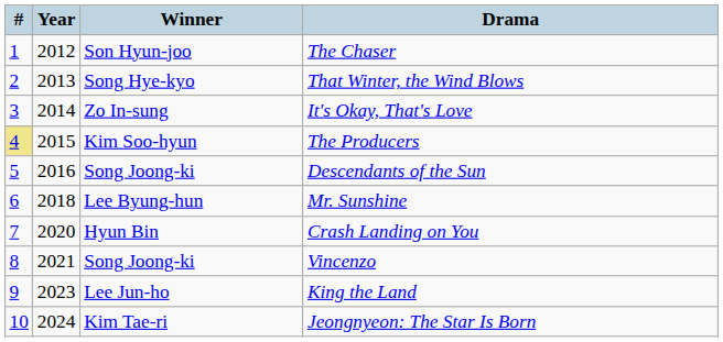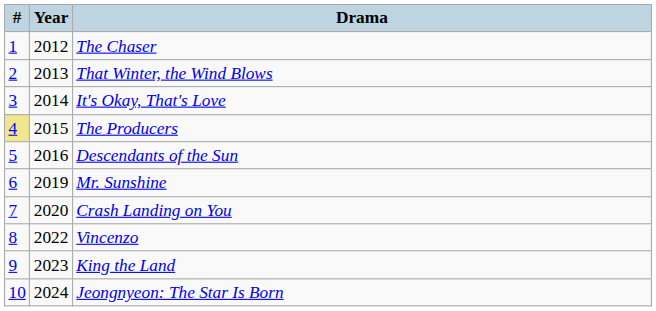 <table class="wikitable" style="width:600px">
 <tr>
 <th style="background:#BED5E1; width:10px">#</th>
 <th style="background:#BED5E1; width:10px">Year</th>
-<th style="background:#BED5E1;">Winner</th>
 <th style="background:#BED5E1;">Drama</th>
 </tr>
 <tr>
 <td><a href='#'>1</a></td>
 <td>2012</td>
-<td><a href='#'>Son Hyun-joo</a></td>
 <td><em><a href='#'>The Chaser</a></em></td>
 </tr>
 <tr>
 <td><a href='#'>2</a></td>
 <td>2013</td>
-<td><a href='#'>Song Hye-kyo</a></td>
 <td><em><a href='#'>That Winter, the Wind Blows</a></em></td>
 </tr>
 <tr>
 <td><a href='#'>3</a></td>
 <td>2014</td>
-<td><a href='#'>Zo In-sung</a></td>
 <td><em><a href='#'>It's Okay, That's Love</a></em></td>
 </tr>
 <tr>
 <td style="background: khaki;"><a href='#'>4</a></td>
 <td>2015</td>
-<td><a href='#'>Kim Soo-hyun</a></td>
 <td><em><a href='#'>The Producers</a></em></td>
 </tr>
 <tr>
 <td><a href='#'>5</a></td>
 <td>2016</td>
-<td><a href='#'>Song Joong-ki</a></td>
 <td><em><a href='#'>Descendants of the Sun</a></em></td>
 </tr>
 <tr>
 <td><a href='#'>6</a></td>
-<td>2018</td>
-<td><a href='#'>Lee Byung-hun</a></td>
+<td>2019</td>
 <td><em><a href='#'>Mr. Sunshine</a></em></td>
 </tr>
 <tr>
 <td><a href='#'>7</a></td>
 <td>2020</td>
-<td><a href='#'>Hyun Bin</a></td>
 <td><em><a href='#'>Crash Landing on You</a></em></td>
 </tr>
 <tr>
 <td><a href='#'>8</a></td>
-<td>2021</td>
-<td><a href='#'>Song Joong-ki</a></td>
+<td>2022</td>
 <td><em><a href='#'>Vincenzo</a></em></td>
 </tr>
 <tr>
 <td><a href='#'>9</a></td>
 <td>2023</td>
-<td><a href='#'>Lee Jun-ho</a></td>
 <td><em><a href='#'>King the Land</a></em></td>
 </tr>
 <tr>
 <td><a href='#'>10</a></td>
 <td>2024</td>
-<td><a href='#'>Kim Tae-ri</a></td>
 <td><em><a href='#'>Jeongnyeon: The Star Is Born</a></em></td>
 </tr>
 </table>
